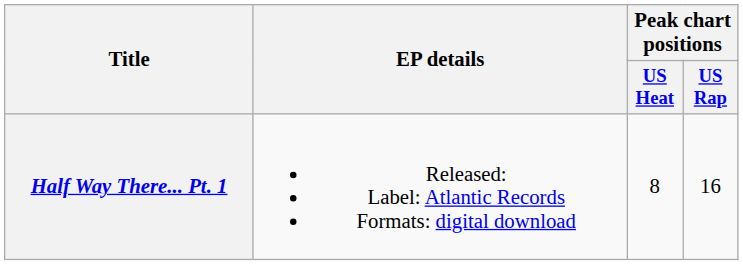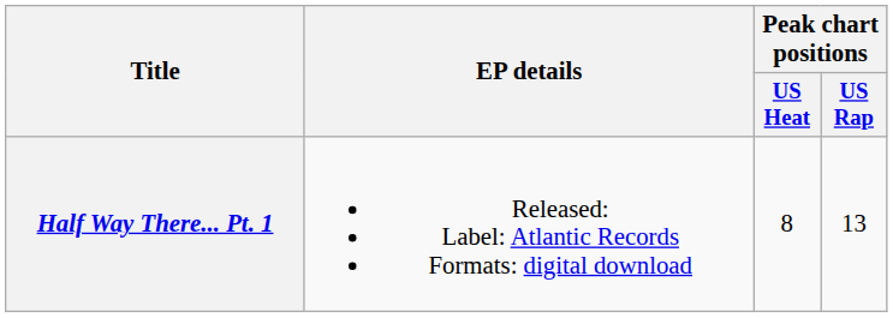 <table class="wikitable plainrowheaders" style="text-align:center;">
 <tr>
 <th scope="col" rowspan="2" style="width:11.5em;">Title</th>
 <th scope="col" rowspan="2" style="width:17.5em;">EP details</th>
 <th scope="col" colspan="2">Peak chart positions</th>
 </tr>
 <tr>
 <th scope="col" style="width:2.5em;font-size:90%;"><a href='#'>US Heat</a></th>
 <th scope="col" style="width:2.5em;font-size:90%;"><a href='#'>US<br>Rap</a><br></th>
 </tr>
 <tr>
 <th scope="row"><em><a href='#'>Half Way There... Pt. 1</a></em></th>
 <td><br><ul><li>Released:  </li><li>Label: <a href='#'>Atlantic Records</a></li><li>Formats: <a href='#'>digital download</a></li></ul></td>
 <td>8</td>
-<td>16</td>
+<td>13</td>
 </tr>
 </table>
